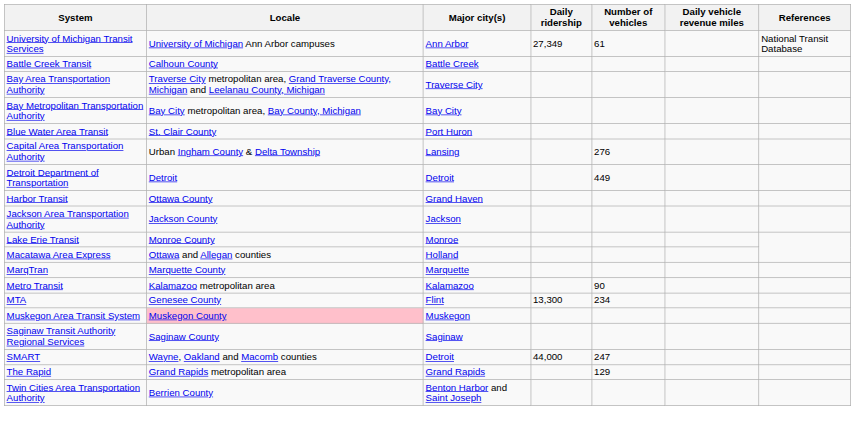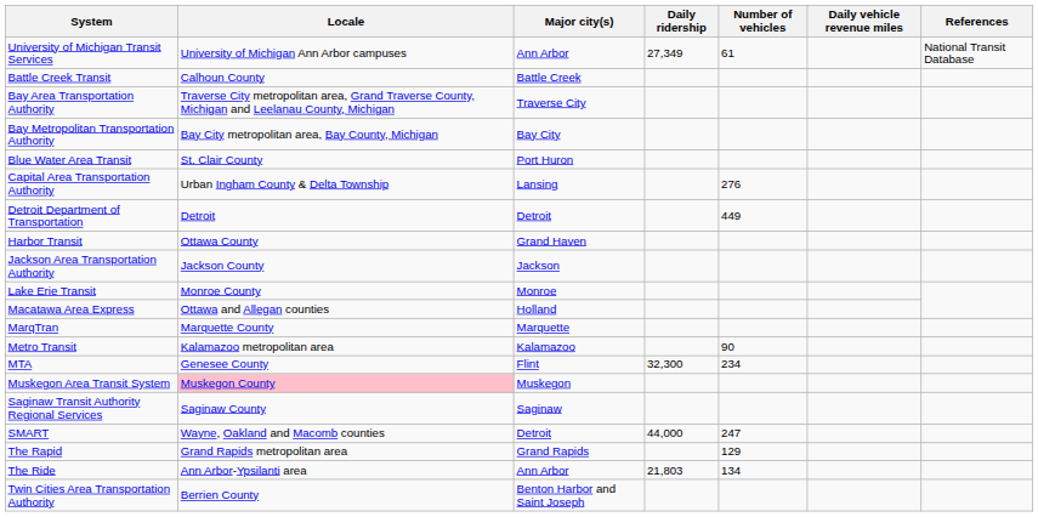 <table class="wikitable sortable" style="font-size: 90%; width: 100%">
 <tr>
 <th>System</th>
 <th>Locale</th>
 <th>Major city(s)</th>
 <th>Daily ridership</th>
 <th>Number of vehicles</th>
 <th>Daily vehicle revenue miles</th>
 <th>References</th>
 </tr>
 <tr>
 <td><a href='#'>University of Michigan Transit Services</a></td>
 <td><a href='#'>University of Michigan</a> Ann Arbor campuses</td>
 <td><a href='#'>Ann Arbor</a></td>
 <td>27,349</td>
 <td>61</td>
 <td></td>
 <td>National Transit Database</td>
 </tr>
 <tr>
 <td><a href='#'>Battle Creek Transit</a></td>
 <td><a href='#'>Calhoun County</a></td>
 <td><a href='#'>Battle Creek</a></td>
 <td></td>
 <td></td>
 <td></td>
 <td></td>
 </tr>
 <tr>
 <td><a href='#'>Bay Area Transportation Authority</a></td>
 <td><a href='#'>Traverse City</a> metropolitan area, <a href='#'>Grand Traverse County, Michigan</a> and <a href='#'>Leelanau County, Michigan</a></td>
 <td><a href='#'>Traverse City</a></td>
 <td></td>
 <td></td>
 <td></td>
 <td></td>
 </tr>
 <tr>
 <td><a href='#'>Bay Metropolitan Transportation Authority</a></td>
 <td><a href='#'>Bay City</a> metropolitan area, <a href='#'>Bay County, Michigan</a></td>
 <td><a href='#'>Bay City</a></td>
 <td></td>
 <td></td>
 <td></td>
 <td></td>
 </tr>
 <tr>
 <td><a href='#'>Blue Water Area Transit</a></td>
 <td><a href='#'>St. Clair County</a></td>
 <td><a href='#'>Port Huron</a></td>
 <td></td>
 <td></td>
 <td></td>
 </tr>
 <tr>
 <td><a href='#'>Capital Area Transportation Authority</a></td>
 <td>Urban <a href='#'>Ingham County</a> & <a href='#'>Delta Township</a></td>
 <td><a href='#'>Lansing</a></td>
 <td></td>
 <td>276</td>
 <td></td>
 <td></td>
 </tr>
 <tr>
 <td><a href='#'>Detroit Department of Transportation</a></td>
 <td><a href='#'>Detroit</a></td>
 <td><a href='#'>Detroit</a></td>
 <td></td>
 <td>449</td>
 <td></td>
 <td></td>
 </tr>
 <tr>
 <td><a href='#'>Harbor Transit</a></td>
 <td><a href='#'>Ottawa County</a></td>
 <td><a href='#'>Grand Haven</a></td>
 <td></td>
 <td></td>
 <td></td>
 <td></td>
 </tr>
 <tr>
 <td><a href='#'>Jackson Area Transportation Authority</a></td>
 <td><a href='#'>Jackson County</a></td>
 <td><a href='#'>Jackson</a></td>
 <td></td>
 <td></td>
 <td></td>
 <td></td>
 </tr>
 <tr>
 <td><a href='#'>Lake Erie Transit</a></td>
 <td><a href='#'>Monroe County</a></td>
 <td><a href='#'>Monroe</a></td>
 <td></td>
 <td></td>
 <td></td>
 </tr>
 <tr>
 <td><a href='#'>Macatawa Area Express</a></td>
 <td><a href='#'>Ottawa</a> and <a href='#'>Allegan</a> counties</td>
 <td><a href='#'>Holland</a></td>
 <td></td>
 <td></td>
 <td></td>
 </tr>
 <tr>
 <td><a href='#'>MarqTran</a></td>
 <td><a href='#'>Marquette County</a></td>
 <td><a href='#'>Marquette</a></td>
 <td></td>
 <td></td>
 <td></td>
 <td></td>
 </tr>
 <tr>
 <td><a href='#'>Metro Transit</a></td>
 <td><a href='#'>Kalamazoo</a> metropolitan area</td>
 <td><a href='#'>Kalamazoo</a></td>
 <td></td>
 <td>90</td>
 <td></td>
 <td></td>
 </tr>
 <tr>
 <td><a href='#'>MTA</a></td>
 <td><a href='#'>Genesee County</a></td>
 <td><a href='#'>Flint</a></td>
-<td>13,300</td>
+<td>32,300</td>
 <td>234</td>
 <td></td>
 <td></td>
 </tr>
 <tr>
 <td><a href='#'>Muskegon Area Transit System</a></td>
 <td style="background: pink;"><a href='#'>Muskegon County</a></td>
 <td><a href='#'>Muskegon</a></td>
 <td></td>
 <td></td>
 <td></td>
 <td></td>
 </tr>
 <tr>
 <td><a href='#'>Saginaw Transit Authority Regional Services</a></td>
 <td><a href='#'>Saginaw County</a></td>
 <td><a href='#'>Saginaw</a></td>
 <td></td>
 <td></td>
 <td></td>
 <td></td>
 </tr>
 <tr>
 <td><a href='#'>SMART</a></td>
 <td><a href='#'>Wayne</a>, <a href='#'>Oakland</a> and <a href='#'>Macomb</a> counties</td>
 <td><a href='#'>Detroit</a></td>
 <td>44,000</td>
 <td>247</td>
 <td></td>
 <td></td>
 </tr>
 <tr>
 <td><a href='#'>The Rapid</a></td>
 <td><a href='#'>Grand Rapids</a> metropolitan area</td>
 <td><a href='#'>Grand Rapids</a></td>
 <td></td>
 <td>129</td>
 <td></td>
 <td></td>
 </tr>
 <tr>
+<td><a href='#'>The Ride</a></td>
+<td><a href='#'>Ann Arbor</a>-<a href='#'>Ypsilanti</a> area</td>
+<td><a href='#'>Ann Arbor</a></td>
+<td>21,803</td>
+<td>134</td>
+<td></td>
+<td></td>
+</tr>
+<tr>
 <td><a href='#'>Twin Cities Area Transportation Authority</a></td>
 <td><a href='#'>Berrien County</a></td>
 <td><a href='#'>Benton Harbor</a> and <a href='#'>Saint Joseph</a></td>
 <td></td>
 <td></td>
 <td></td>
 </tr>
 </table>
